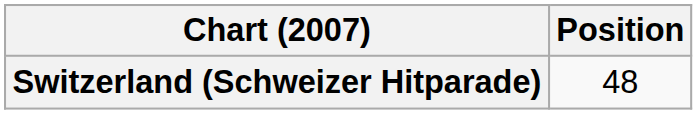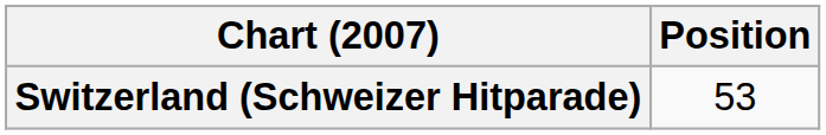 <table class="wikitable plainrowheaders sortable" style="text-align:center">
 <tr>
 <th scope="col">Chart (2007)</th>
 <th scope="col">Position</th>
 </tr>
 <tr>
 <th scope="row">Switzerland (Schweizer Hitparade)</th>
-<td align="center">48</td>
+<td align="center">53</td>
 </tr>
 </table>
